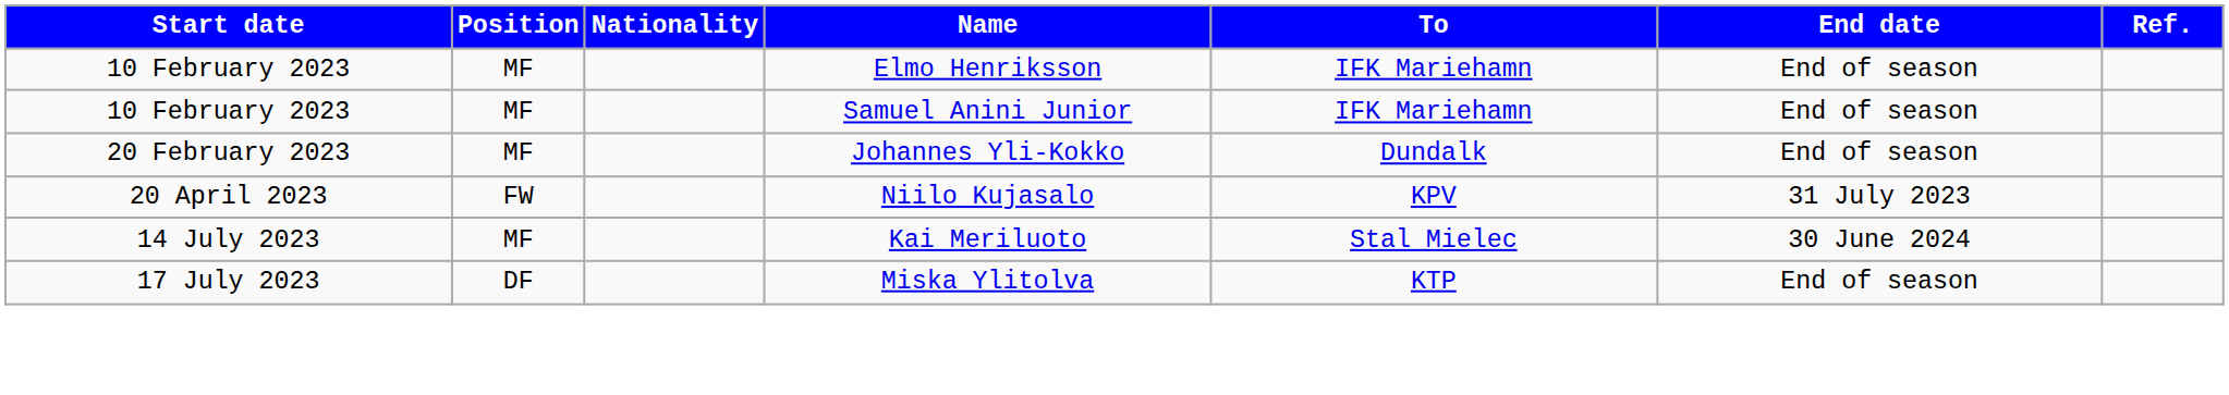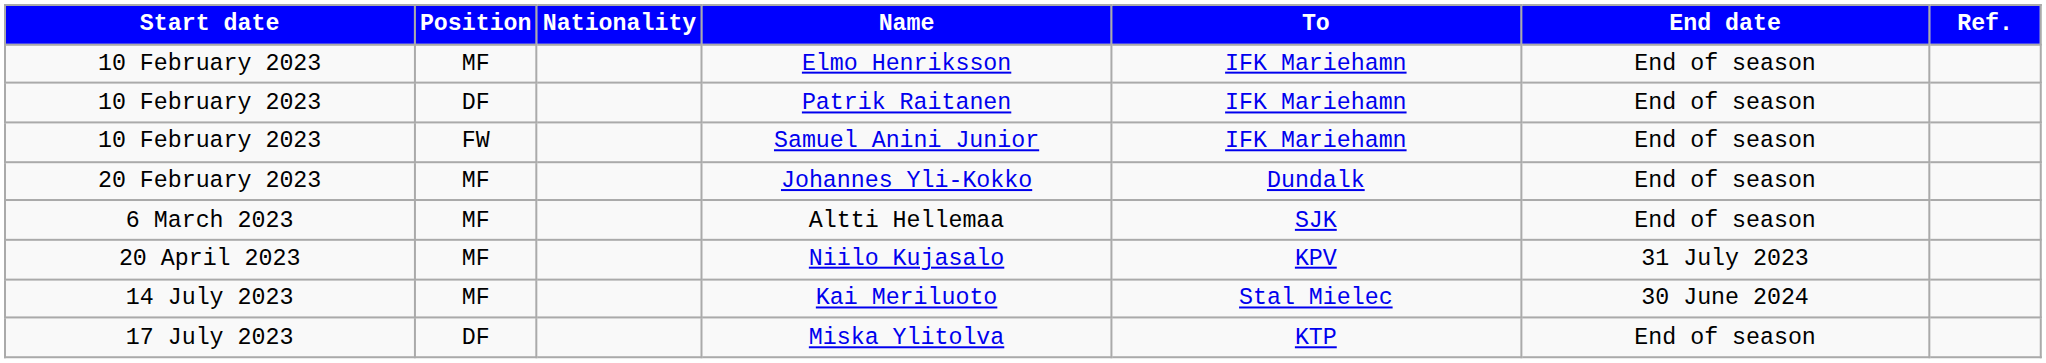 <table class="wikitable"  style="text-align:center; font-size:90%; ">
 <tr>
 <th style="background:#00f; color:white; width:200px;">Start date</th>
 <th style="background:#00f; color:white; width:50px;">Position</th>
 <th style="background:#00f; color:white; width:50px;">Nationality</th>
 <th style="background:#00f; color:white; width:200px;">Name</th>
 <th style="background:#00f; color:white; width:200px;">To</th>
 <th style="background:#00f; color:white; width:200px;">End date</th>
 <th style="background:#00f; color:white; width:50px;">Ref.</th>
 </tr>
 <tr>
 <td>10 February 2023</td>
 <td>MF</td>
 <td></td>
 <td><a href='#'>Elmo Henriksson</a></td>
 <td><a href='#'>IFK Mariehamn</a></td>
 <td>End of season</td>
 <td></td>
 </tr>
 <tr>
 <td>10 February 2023</td>
-<td>MF</td>
+<td>DF</td>
+<td></td>
+<td><a href='#'>Patrik Raitanen</a></td>
+<td><a href='#'>IFK Mariehamn</a></td>
+<td>End of season</td>
+<td></td>
+</tr>
+<tr>
+<td>10 February 2023</td>
+<td>FW</td>
 <td></td>
 <td><a href='#'>Samuel Anini Junior</a></td>
 <td><a href='#'>IFK Mariehamn</a></td>
 <td>End of season</td>
 <td></td>
 </tr>
 <tr>
 <td>20 February 2023</td>
 <td>MF</td>
 <td></td>
 <td><a href='#'>Johannes Yli-Kokko</a></td>
 <td><a href='#'>Dundalk</a></td>
 <td>End of season</td>
 <td></td>
 </tr>
 <tr>
+<td>6 March 2023</td>
+<td>MF</td>
+<td></td>
+<td>Altti Hellemaa</td>
+<td><a href='#'>SJK</a></td>
+<td>End of season</td>
+<td></td>
+</tr>
+<tr>
 <td>20 April 2023</td>
-<td>FW</td>
+<td>MF</td>
 <td></td>
 <td><a href='#'>Niilo Kujasalo</a></td>
 <td><a href='#'>KPV</a></td>
 <td>31 July 2023</td>
 <td></td>
 </tr>
 <tr>
 <td>14 July 2023</td>
 <td>MF</td>
 <td></td>
 <td><a href='#'>Kai Meriluoto</a></td>
 <td><a href='#'>Stal Mielec</a></td>
 <td>30 June 2024</td>
 <td></td>
 </tr>
 <tr>
 <td>17 July 2023</td>
 <td>DF</td>
 <td></td>
 <td><a href='#'>Miska Ylitolva</a></td>
 <td><a href='#'>KTP</a></td>
 <td>End of season</td>
 <td></td>
 </tr>
 </table>
